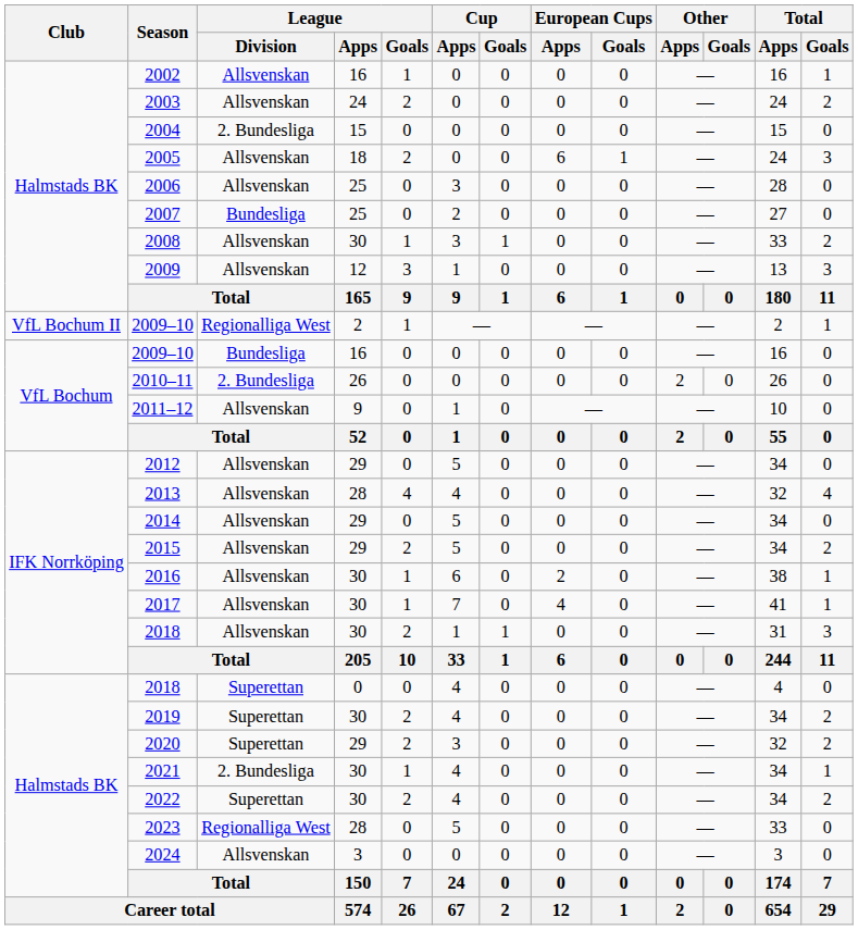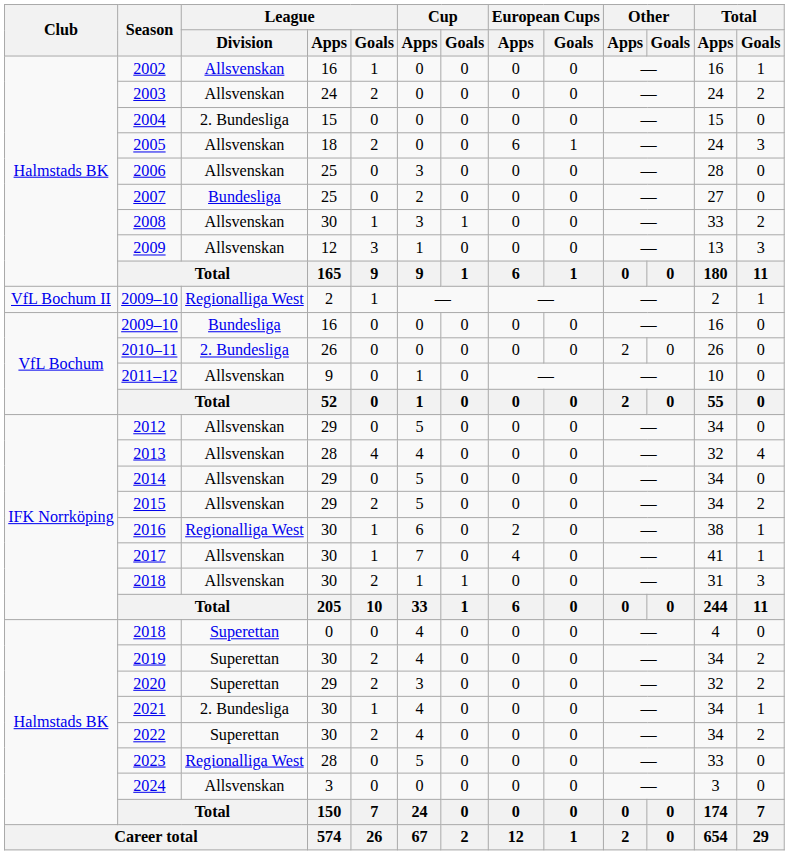 <table class="wikitable" style="text-align:center">
 <tr>
 <th rowspan="2">Club</th>
 <th rowspan="2">Season</th>
 <th colspan="3">League</th>
 <th colspan="2">Cup</th>
 <th colspan="2">European Cups</th>
 <th colspan="2">Other</th>
 <th colspan="2">Total</th>
 </tr>
 <tr>
 <th>Division</th>
 <th>Apps</th>
 <th>Goals</th>
 <th>Apps</th>
 <th>Goals</th>
 <th>Apps</th>
 <th>Goals</th>
 <th>Apps</th>
 <th>Goals</th>
 <th>Apps</th>
 <th>Goals</th>
 </tr>
 <tr>
 <td rowspan="9"><a href='#'>Halmstads BK</a></td>
 <td><a href='#'>2002</a></td>
 <td><a href='#'>Allsvenskan</a></td>
 <td>16</td>
 <td>1</td>
 <td>0</td>
 <td>0</td>
 <td>0</td>
 <td>0</td>
 <td colspan="2">—</td>
 <td>16</td>
 <td>1</td>
 </tr>
 <tr>
 <td><a href='#'>2003</a></td>
 <td>Allsvenskan</td>
 <td>24</td>
 <td>2</td>
 <td>0</td>
 <td>0</td>
 <td>0</td>
 <td>0</td>
 <td colspan="2">—</td>
 <td>24</td>
 <td>2</td>
 </tr>
 <tr>
 <td><a href='#'>2004</a></td>
 <td>2. Bundesliga</td>
 <td>15</td>
 <td>0</td>
 <td>0</td>
 <td>0</td>
 <td>0</td>
 <td>0</td>
 <td colspan="2">—</td>
 <td>15</td>
 <td>0</td>
 </tr>
 <tr>
 <td><a href='#'>2005</a></td>
 <td>Allsvenskan</td>
 <td>18</td>
 <td>2</td>
 <td>0</td>
 <td>0</td>
 <td>6</td>
 <td>1</td>
 <td colspan="2">—</td>
 <td>24</td>
 <td>3</td>
 </tr>
 <tr>
 <td><a href='#'>2006</a></td>
 <td>Allsvenskan</td>
 <td>25</td>
 <td>0</td>
 <td>3</td>
 <td>0</td>
 <td>0</td>
 <td>0</td>
 <td colspan="2">—</td>
 <td>28</td>
 <td>0</td>
 </tr>
 <tr>
 <td><a href='#'>2007</a></td>
 <td><a href='#'>Bundesliga</a></td>
 <td>25</td>
 <td>0</td>
 <td>2</td>
 <td>0</td>
 <td>0</td>
 <td>0</td>
 <td colspan="2">—</td>
 <td>27</td>
 <td>0</td>
 </tr>
 <tr>
 <td><a href='#'>2008</a></td>
 <td>Allsvenskan</td>
 <td>30</td>
 <td>1</td>
 <td>3</td>
 <td>1</td>
 <td>0</td>
 <td>0</td>
 <td colspan="2">—</td>
 <td>33</td>
 <td>2</td>
 </tr>
 <tr>
 <td><a href='#'>2009</a></td>
 <td>Allsvenskan</td>
 <td>12</td>
 <td>3</td>
 <td>1</td>
 <td>0</td>
 <td>0</td>
 <td>0</td>
 <td colspan="2">—</td>
 <td>13</td>
 <td>3</td>
 </tr>
 <tr>
 <th colspan="2">Total</th>
 <th>165</th>
 <th>9</th>
 <th>9</th>
 <th>1</th>
 <th>6</th>
 <th>1</th>
 <th>0</th>
 <th>0</th>
 <th>180</th>
 <th>11</th>
 </tr>
 <tr>
 <td><a href='#'>VfL Bochum II</a></td>
 <td><a href='#'>2009–10</a></td>
 <td><a href='#'>Regionalliga&nbsp;West</a></td>
 <td>2</td>
 <td>1</td>
 <td colspan="2">—</td>
 <td colspan="2">—</td>
 <td colspan="2">—</td>
 <td>2</td>
 <td>1</td>
 </tr>
 <tr>
 <td rowspan="4"><a href='#'>VfL Bochum</a></td>
 <td><a href='#'>2009–10</a></td>
 <td><a href='#'>Bundesliga</a></td>
 <td>16</td>
 <td>0</td>
 <td>0</td>
 <td>0</td>
 <td>0</td>
 <td>0</td>
 <td colspan="2">—</td>
 <td>16</td>
 <td>0</td>
 </tr>
 <tr>
 <td><a href='#'>2010–11</a></td>
 <td><a href='#'>2. Bundesliga</a></td>
 <td>26</td>
 <td>0</td>
 <td>0</td>
 <td>0</td>
 <td>0</td>
 <td>0</td>
 <td>2</td>
 <td>0</td>
 <td>26</td>
 <td>0</td>
 </tr>
 <tr>
 <td><a href='#'>2011–12</a></td>
 <td>Allsvenskan</td>
 <td>9</td>
 <td>0</td>
 <td>1</td>
 <td>0</td>
 <td colspan="2">—</td>
 <td colspan="2">—</td>
 <td>10</td>
 <td>0</td>
 </tr>
 <tr>
 <th colspan="2">Total</th>
 <th>52</th>
 <th>0</th>
 <th>1</th>
 <th>0</th>
 <th>0</th>
 <th>0</th>
 <th>2</th>
 <th>0</th>
 <th>55</th>
 <th>0</th>
 </tr>
 <tr>
 <td rowspan="8"><a href='#'>IFK Norrköping</a></td>
 <td><a href='#'>2012</a></td>
 <td>Allsvenskan</td>
 <td>29</td>
 <td>0</td>
 <td>5</td>
 <td>0</td>
 <td>0</td>
 <td>0</td>
 <td colspan="2">—</td>
 <td>34</td>
 <td>0</td>
 </tr>
 <tr>
 <td><a href='#'>2013</a></td>
 <td>Allsvenskan</td>
 <td>28</td>
 <td>4</td>
 <td>4</td>
 <td>0</td>
 <td>0</td>
 <td>0</td>
 <td colspan="2">—</td>
 <td>32</td>
 <td>4</td>
 </tr>
 <tr>
 <td><a href='#'>2014</a></td>
 <td>Allsvenskan</td>
 <td>29</td>
 <td>0</td>
 <td>5</td>
 <td>0</td>
 <td>0</td>
 <td>0</td>
 <td colspan="2">—</td>
 <td>34</td>
 <td>0</td>
 </tr>
 <tr>
 <td><a href='#'>2015</a></td>
 <td>Allsvenskan</td>
 <td>29</td>
 <td>2</td>
 <td>5</td>
 <td>0</td>
 <td>0</td>
 <td>0</td>
 <td colspan="2">—</td>
 <td>34</td>
 <td>2</td>
 </tr>
 <tr>
 <td><a href='#'>2016</a></td>
-<td>Allsvenskan</td>
+<td><a href='#'>Regionalliga&nbsp;West</a></td>
 <td>30</td>
 <td>1</td>
 <td>6</td>
 <td>0</td>
 <td>2</td>
 <td>0</td>
 <td colspan="2">—</td>
 <td>38</td>
 <td>1</td>
 </tr>
 <tr>
 <td><a href='#'>2017</a></td>
 <td>Allsvenskan</td>
 <td>30</td>
 <td>1</td>
 <td>7</td>
 <td>0</td>
 <td>4</td>
 <td>0</td>
 <td colspan="2">—</td>
 <td>41</td>
 <td>1</td>
 </tr>
 <tr>
 <td><a href='#'>2018</a></td>
 <td>Allsvenskan</td>
 <td>30</td>
 <td>2</td>
 <td>1</td>
 <td>1</td>
 <td>0</td>
 <td>0</td>
 <td colspan="2">—</td>
 <td>31</td>
 <td>3</td>
 </tr>
 <tr>
 <th colspan="2">Total</th>
 <th>205</th>
 <th>10</th>
 <th>33</th>
 <th>1</th>
 <th>6</th>
 <th>0</th>
 <th>0</th>
 <th>0</th>
 <th>244</th>
 <th>11</th>
 </tr>
 <tr>
 <td rowspan="8"><a href='#'>Halmstads BK</a></td>
 <td><a href='#'>2018</a></td>
 <td><a href='#'>Superettan</a></td>
 <td>0</td>
 <td>0</td>
 <td>4</td>
 <td>0</td>
 <td>0</td>
 <td>0</td>
 <td colspan="2">—</td>
 <td>4</td>
 <td>0</td>
 </tr>
 <tr>
 <td><a href='#'>2019</a></td>
 <td>Superettan</td>
 <td>30</td>
 <td>2</td>
 <td>4</td>
 <td>0</td>
 <td>0</td>
 <td>0</td>
 <td colspan="2">—</td>
 <td>34</td>
 <td>2</td>
 </tr>
 <tr>
 <td><a href='#'>2020</a></td>
 <td>Superettan</td>
 <td>29</td>
 <td>2</td>
 <td>3</td>
 <td>0</td>
 <td>0</td>
 <td>0</td>
 <td colspan="2">—</td>
 <td>32</td>
 <td>2</td>
 </tr>
 <tr>
 <td><a href='#'>2021</a></td>
 <td>2. Bundesliga</td>
 <td>30</td>
 <td>1</td>
 <td>4</td>
 <td>0</td>
 <td>0</td>
 <td>0</td>
 <td colspan="2">—</td>
 <td>34</td>
 <td>1</td>
 </tr>
 <tr>
 <td><a href='#'>2022</a></td>
 <td>Superettan</td>
 <td>30</td>
 <td>2</td>
 <td>4</td>
 <td>0</td>
 <td>0</td>
 <td>0</td>
 <td colspan="2">—</td>
 <td>34</td>
 <td>2</td>
 </tr>
 <tr>
 <td><a href='#'>2023</a></td>
 <td><a href='#'>Regionalliga&nbsp;West</a></td>
 <td>28</td>
 <td>0</td>
 <td>5</td>
 <td>0</td>
 <td>0</td>
 <td>0</td>
 <td colspan="2">—</td>
 <td>33</td>
 <td>0</td>
 </tr>
 <tr>
 <td><a href='#'>2024</a></td>
 <td>Allsvenskan</td>
 <td>3</td>
 <td>0</td>
 <td>0</td>
 <td>0</td>
 <td>0</td>
 <td>0</td>
 <td colspan="2">—</td>
 <td>3</td>
 <td>0</td>
 </tr>
 <tr>
 <th colspan="2">Total</th>
 <th>150</th>
 <th>7</th>
 <th>24</th>
 <th>0</th>
 <th>0</th>
 <th>0</th>
 <th>0</th>
 <th>0</th>
 <th>174</th>
 <th>7</th>
 </tr>
 <tr>
 <th colspan="3">Career total</th>
 <th>574</th>
 <th>26</th>
 <th>67</th>
 <th>2</th>
 <th>12</th>
 <th>1</th>
 <th>2</th>
 <th>0</th>
 <th>654</th>
 <th>29</th>
 </tr>
 </table>
